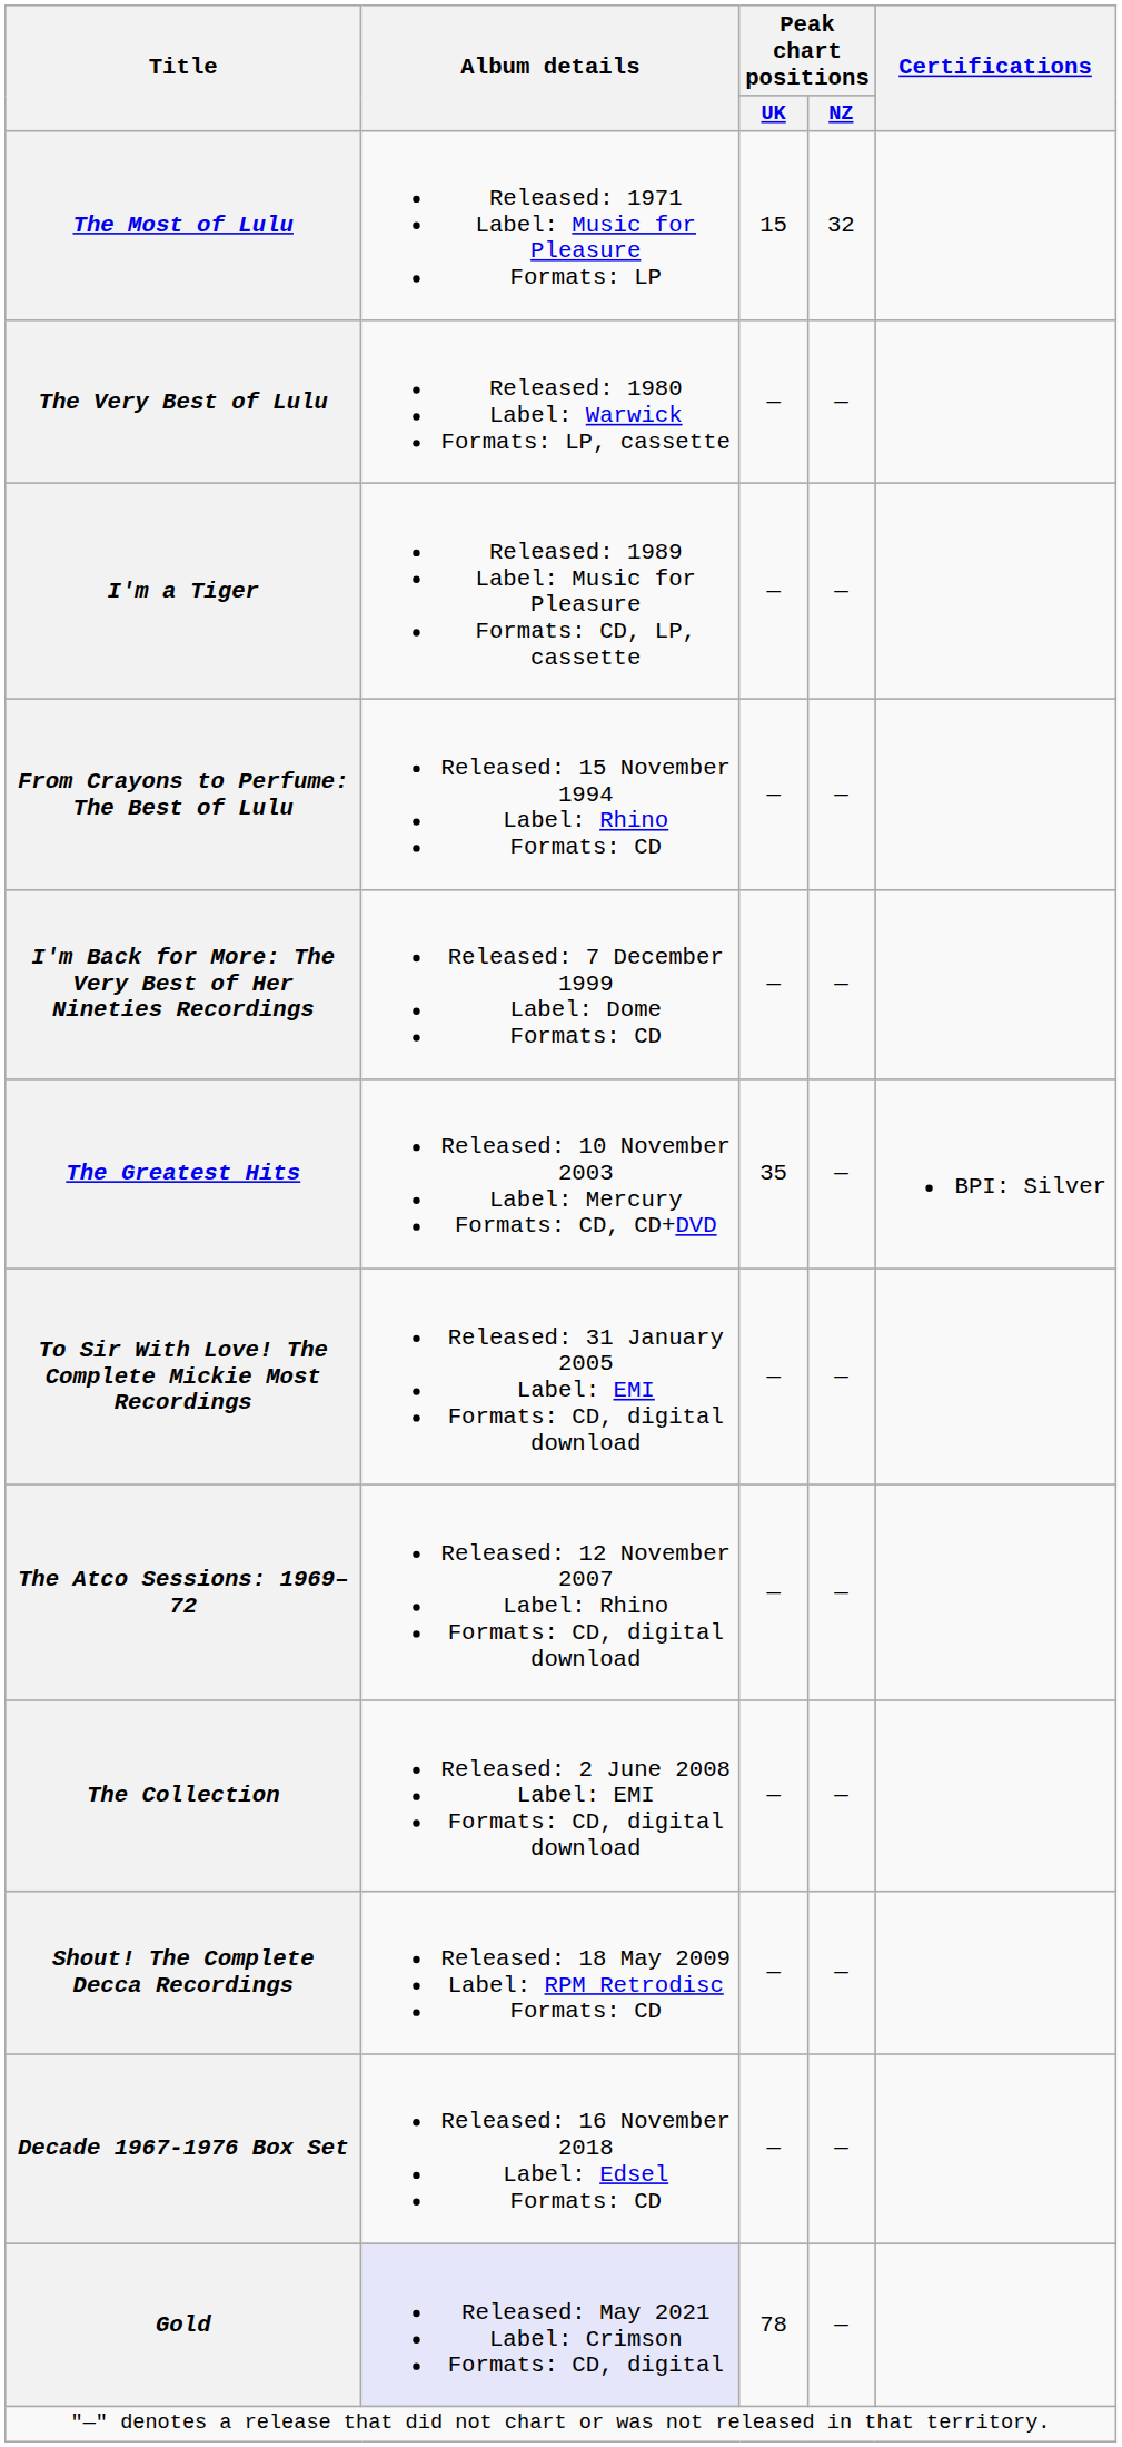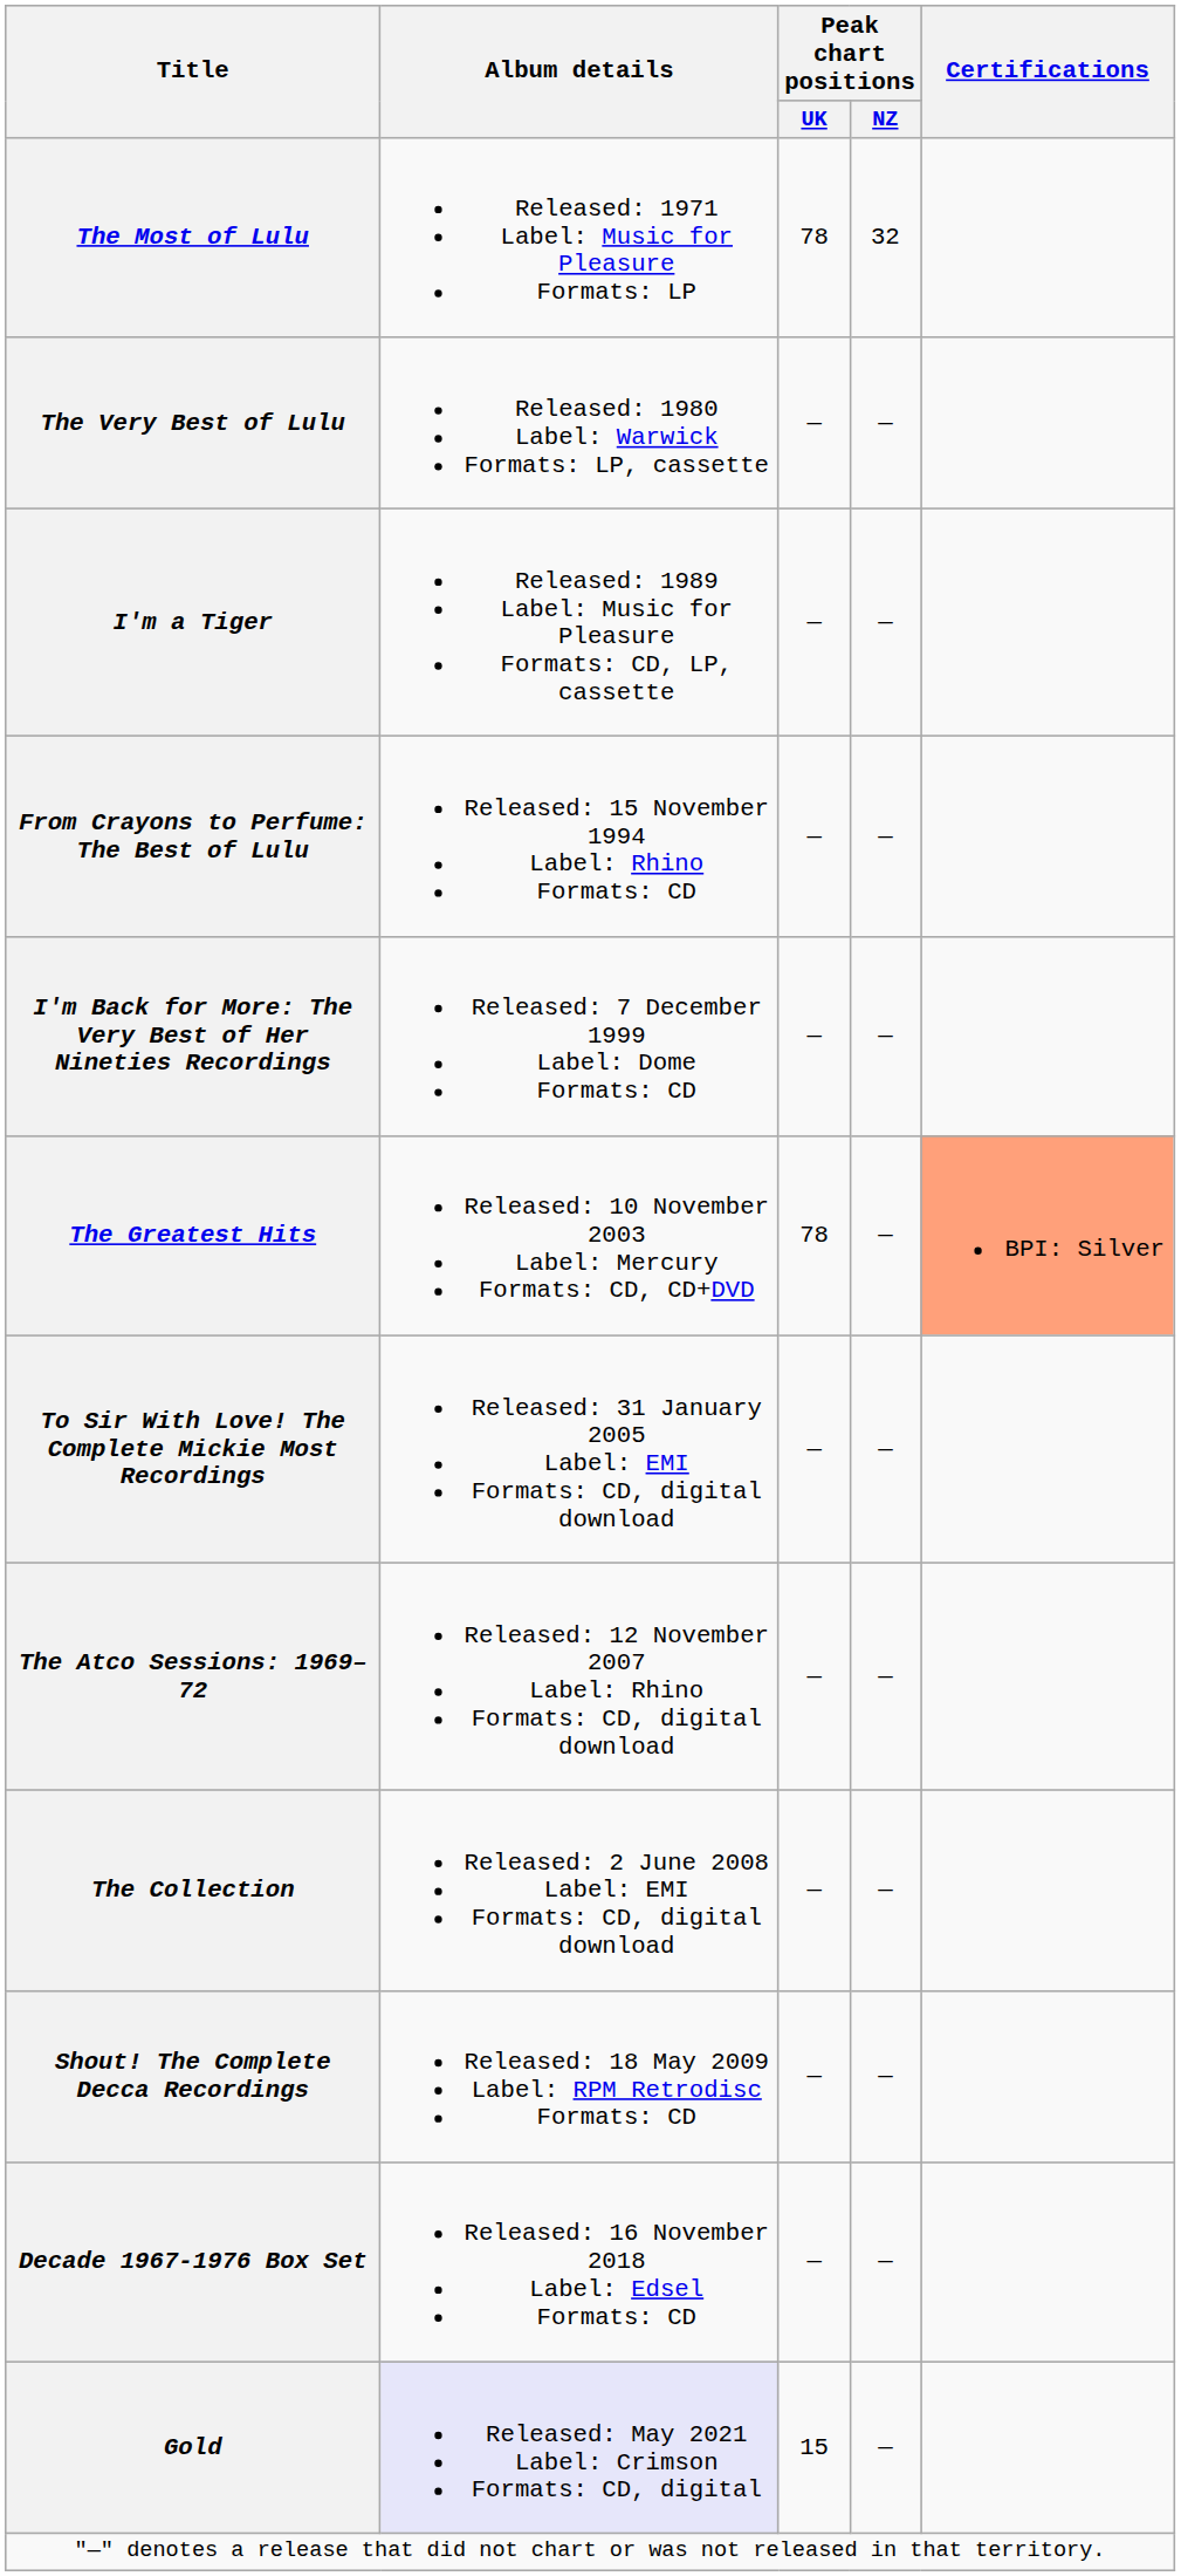 <table class="wikitable plainrowheaders" style="text-align:center;">
 <tr>
 <th scope="col" rowspan="2" style="width:15em;">Title</th>
 <th scope="col" rowspan="2" style="width:16em;">Album details</th>
 <th scope="col" colspan="2">Peak chart<br>positions</th>
 <th scope="col" rowspan="2" style="width:10em;"><a href='#'>Certifications</a></th>
 </tr>
 <tr>
 <th scope="col" style="width:2.5em;font-size:90%;"><a href='#'>UK</a><br></th>
 <th scope="col" style="width:2.5em;font-size:90%;"><a href='#'>NZ</a><br></th>
 </tr>
 <tr>
 <th scope="row"><em><a href='#'>The Most of Lulu</a></em></th>
 <td><br><ul><li>Released: 1971</li><li>Label: <a href='#'>Music for Pleasure</a></li><li>Formats: LP</li></ul></td>
-<td>15</td>
+<td>78</td>
 <td>32</td>
 <td></td>
 </tr>
 <tr>
 <th scope="row"><em>The Very Best of Lulu</em></th>
 <td><br><ul><li>Released: 1980</li><li>Label: <a href='#'>Warwick</a></li><li>Formats: LP, cassette</li></ul></td>
 <td>—</td>
 <td>—</td>
 <td></td>
 </tr>
 <tr>
 <th scope="row"><em>I'm a Tiger</em></th>
 <td><br><ul><li>Released: 1989</li><li>Label: Music for Pleasure</li><li>Formats: CD, LP, cassette</li></ul></td>
 <td>—</td>
 <td>—</td>
 <td></td>
 </tr>
 <tr>
 <th scope="row"><em>From Crayons to Perfume:<br>The Best of Lulu</em></th>
 <td><br><ul><li>Released: 15 November 1994</li><li>Label: <a href='#'>Rhino</a></li><li>Formats: CD</li></ul></td>
 <td>—</td>
 <td>—</td>
 <td></td>
 </tr>
 <tr>
 <th scope="row"><em>I'm Back for More: The Very Best of Her Nineties Recordings</em></th>
 <td><br><ul><li>Released: 7 December 1999</li><li>Label: Dome</li><li>Formats: CD</li></ul></td>
 <td>—</td>
 <td>—</td>
 <td></td>
 </tr>
 <tr>
 <th scope="row"><em><a href='#'>The Greatest Hits</a></em></th>
 <td><br><ul><li>Released: 10 November 2003</li><li>Label: Mercury</li><li>Formats: CD, CD+<a href='#'>DVD</a></li></ul></td>
-<td>35</td>
+<td>78</td>
 <td>—</td>
-<td><br><ul><li>BPI: Silver</li></ul></td>
+<td style="background: lightsalmon;"><br><ul><li>BPI: Silver</li></ul></td>
 </tr>
 <tr>
 <th scope="row"><em>To Sir With Love! The Complete Mickie Most Recordings</em></th>
 <td><br><ul><li>Released: 31 January 2005</li><li>Label: <a href='#'>EMI</a></li><li>Formats: CD, digital download</li></ul></td>
 <td>—</td>
 <td>—</td>
 <td></td>
 </tr>
 <tr>
 <th scope="row"><em>The Atco Sessions: 1969–72</em></th>
 <td><br><ul><li>Released: 12 November 2007</li><li>Label: Rhino</li><li>Formats: CD, digital download</li></ul></td>
 <td>—</td>
 <td>—</td>
 <td></td>
 </tr>
 <tr>
 <th scope="row"><em>The Collection</em></th>
 <td><br><ul><li>Released: 2 June 2008</li><li>Label: EMI</li><li>Formats: CD, digital download</li></ul></td>
 <td>—</td>
 <td>—</td>
 <td></td>
 </tr>
 <tr>
 <th scope="row"><em>Shout! The Complete Decca Recordings</em></th>
 <td><br><ul><li>Released: 18 May 2009</li><li>Label: <a href='#'>RPM Retrodisc</a></li><li>Formats: CD</li></ul></td>
 <td>—</td>
 <td>—</td>
 <td></td>
 </tr>
 <tr>
 <th scope="row"><em>Decade 1967-1976 Box Set</em></th>
 <td><br><ul><li>Released: 16 November 2018</li><li>Label: <a href='#'>Edsel</a></li><li>Formats: CD</li></ul></td>
 <td>—</td>
 <td>—</td>
 <td></td>
 </tr>
 <tr>
 <th scope="row"><em>Gold</em></th>
 <td style="background: lavender;"><br><ul><li>Released: May 2021</li><li>Label: Crimson</li><li>Formats: CD, digital</li></ul></td>
-<td>78</td>
+<td>15</td>
 <td>—</td>
 <td></td>
 </tr>
 <tr>
 <td colspan="16" style="font-size:90%">"—" denotes a release that did not chart or was not released in that territory.</td>
 </tr>
 </table>
